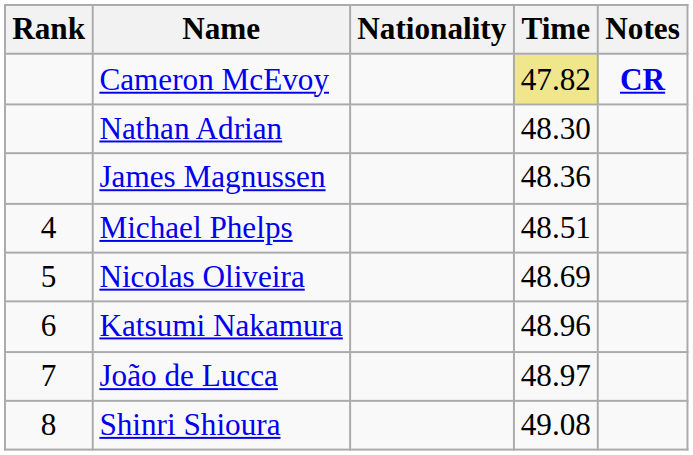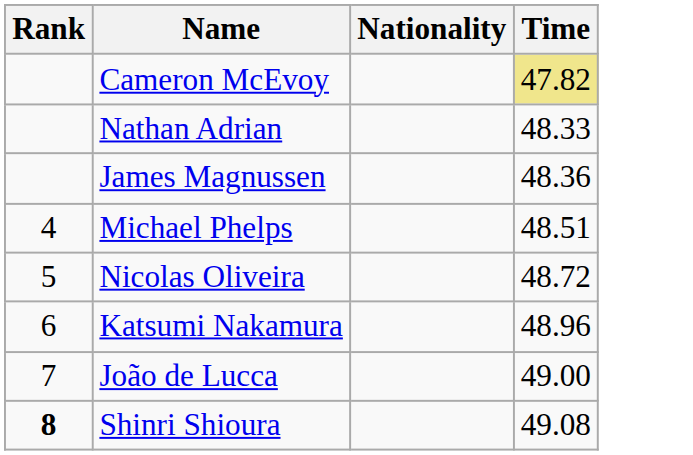 <table class="wikitable sortable" style="text-align:center">
 <tr>
 <th>Rank</th>
 <th>Name</th>
 <th>Nationality</th>
 <th>Time</th>
-<th>Notes</th>
 </tr>
 <tr>
 <td></td>
 <td align=left><a href='#'>Cameron McEvoy</a></td>
 <td align=left></td>
 <td style="background: khaki;">47.82</td>
-<td><strong><a href='#'>CR</a></strong></td>
 </tr>
 <tr>
 <td></td>
 <td align=left><a href='#'>Nathan Adrian</a></td>
 <td align=left></td>
-<td>48.30</td>
-<td></td>
+<td>48.33</td>
 </tr>
 <tr>
 <td></td>
 <td align=left><a href='#'>James Magnussen</a></td>
 <td align=left></td>
 <td>48.36</td>
-<td></td>
 </tr>
 <tr>
 <td>4</td>
 <td align=left><a href='#'>Michael Phelps</a></td>
 <td align=left></td>
 <td>48.51</td>
-<td></td>
 </tr>
 <tr>
 <td>5</td>
 <td align=left><a href='#'>Nicolas Oliveira</a></td>
 <td align=left></td>
-<td>48.69</td>
-<td></td>
+<td>48.72</td>
 </tr>
 <tr>
 <td>6</td>
 <td align=left><a href='#'>Katsumi Nakamura</a></td>
 <td align=left></td>
 <td>48.96</td>
-<td></td>
 </tr>
 <tr>
 <td>7</td>
 <td align=left><a href='#'>João de Lucca</a></td>
 <td align=left></td>
-<td>48.97</td>
-<td></td>
+<td>49.00</td>
 </tr>
 <tr>
-<td>8</td>
+<td><strong>8</strong></td>
 <td align=left><a href='#'>Shinri Shioura</a></td>
 <td align=left></td>
 <td>49.08</td>
-<td></td>
 </tr>
 </table>
